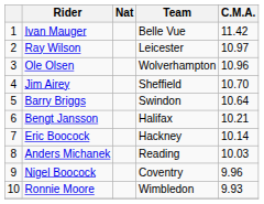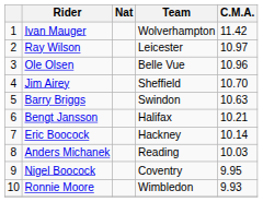 <table class=wikitable>
 <tr>
 <th></th>
 <th>Rider</th>
 <th>Nat</th>
 <th>Team</th>
 <th>C.M.A.</th>
 </tr>
 <tr>
 <td align="center">1</td>
 <td><a href='#'>Ivan Mauger</a></td>
 <td></td>
-<td>Belle Vue</td>
+<td>Wolverhampton</td>
 <td>11.42</td>
 </tr>
 <tr>
 <td align="center">2</td>
 <td><a href='#'>Ray Wilson</a></td>
 <td></td>
 <td>Leicester</td>
 <td>10.97</td>
 </tr>
 <tr>
 <td align="center">3</td>
 <td><a href='#'>Ole Olsen</a></td>
 <td></td>
-<td>Wolverhampton</td>
+<td>Belle Vue</td>
 <td>10.96</td>
 </tr>
 <tr>
 <td align="center">4</td>
 <td><a href='#'>Jim Airey</a></td>
 <td></td>
 <td>Sheffield</td>
 <td>10.70</td>
 </tr>
 <tr>
 <td align="center">5</td>
 <td><a href='#'>Barry Briggs</a></td>
 <td></td>
 <td>Swindon</td>
-<td>10.64</td>
+<td>10.63</td>
 </tr>
 <tr>
 <td align="center">6</td>
 <td><a href='#'>Bengt Jansson</a></td>
 <td></td>
 <td>Halifax</td>
 <td>10.21</td>
 </tr>
 <tr>
 <td align="center">7</td>
 <td><a href='#'>Eric Boocock</a></td>
 <td></td>
 <td>Hackney</td>
 <td>10.14</td>
 </tr>
 <tr>
 <td align="center">8</td>
 <td><a href='#'>Anders Michanek</a></td>
 <td></td>
 <td>Reading</td>
 <td>10.03</td>
 </tr>
 <tr>
 <td align="center">9</td>
 <td><a href='#'>Nigel Boocock</a></td>
 <td></td>
 <td>Coventry</td>
-<td>9.96</td>
+<td>9.95</td>
 </tr>
 <tr>
 <td align="center">10</td>
 <td><a href='#'>Ronnie Moore</a></td>
 <td></td>
 <td>Wimbledon</td>
 <td>9.93</td>
 </tr>
 <tr>
 </tr>
 </table>
